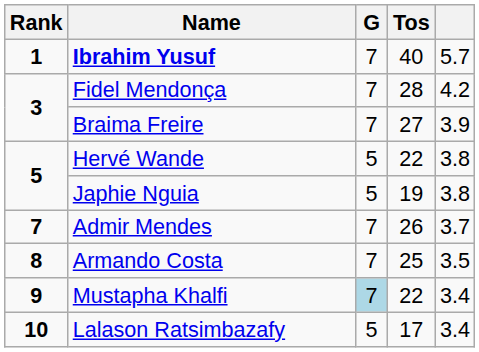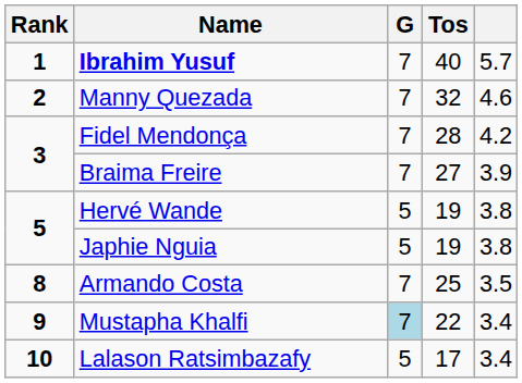 <table class="wikitable" style="text-align:center; font-size:90%;">
 <tr>
 <th width=10px>Rank</th>
 <th width=185px>Name</th>
 <th width=15px>G</th>
 <th width=10px>Tos</th>
 <th width=10px></th>
 </tr>
 <tr>
 <td><strong>1</strong></td>
 <td align=left> <strong><a href='#'>Ibrahim Yusuf</a></strong></td>
 <td>7</td>
 <td>40</td>
 <td>5.7</td>
+</tr>
+<tr>
+<td><strong>2</strong></td>
+<td align=left> <a href='#'>Manny Quezada</a></td>
+<td>7</td>
+<td>32</td>
+<td>4.6</td>
 </tr>
 <tr>
 <td rowspan=2><strong>3</strong></td>
 <td align=left> <a href='#'>Fidel Mendonça</a></td>
 <td>7</td>
 <td>28</td>
 <td>4.2</td>
 </tr>
 <tr>
 <td align=left> <a href='#'>Braima Freire</a></td>
 <td>7</td>
 <td>27</td>
 <td>3.9</td>
 </tr>
 <tr>
 <td rowspan=2><strong>5</strong></td>
 <td align=left> <a href='#'>Hervé Wande</a></td>
 <td>5</td>
-<td>22</td>
+<td>19</td>
 <td>3.8</td>
 </tr>
 <tr>
 <td align=left> <a href='#'>Japhie Nguia</a></td>
 <td>5</td>
 <td>19</td>
 <td>3.8</td>
-</tr>
-<tr>
-<td><strong>7</strong></td>
-<td align=left> <a href='#'>Admir Mendes</a></td>
-<td>7</td>
-<td>26</td>
-<td>3.7</td>
 </tr>
 <tr>
 <td><strong>8</strong></td>
 <td align=left> <a href='#'>Armando Costa</a></td>
 <td>7</td>
 <td>25</td>
 <td>3.5</td>
 </tr>
 <tr>
 <td><strong>9</strong></td>
 <td align=left> <a href='#'>Mustapha Khalfi</a></td>
 <td style="background: lightblue;">7</td>
 <td>22</td>
 <td>3.4</td>
 </tr>
 <tr>
 <td><strong>10</strong></td>
 <td align=left> <a href='#'>Lalason Ratsimbazafy</a></td>
 <td>5</td>
 <td>17</td>
 <td>3.4</td>
 </tr>
 </table>
